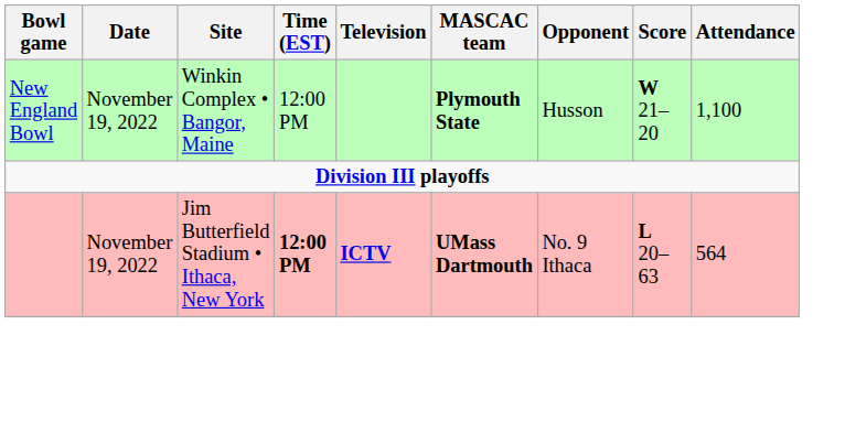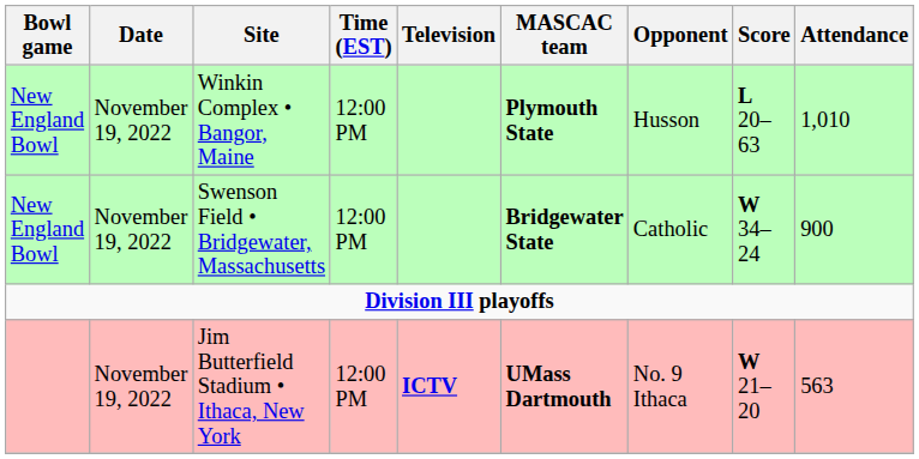 <table class="wikitable">
 <tr>
 <th>Bowl game</th>
 <th>Date</th>
 <th>Site</th>
 <th>Time (<a href='#'>EST</a>)</th>
 <th>Television</th>
 <th>MASCAC team</th>
 <th>Opponent</th>
 <th>Score</th>
 <th>Attendance</th>
 </tr>
 <tr style="background:#bfb;">
 <td><a href='#'>New England Bowl</a></td>
 <td>November 19, 2022</td>
 <td>Winkin Complex • <a href='#'>Bangor, Maine</a></td>
 <td>12:00 PM</td>
 <td></td>
 <td><strong>Plymouth State</strong></td>
 <td>Husson</td>
-<td><strong>W</strong> 21–20</td>
-<td>1,100</td>
+<td><strong>L</strong> 20–63</td>
+<td>1,010</td>
+</tr>
+<tr style="background:#bfb;">
+<td><a href='#'>New England Bowl</a></td>
+<td>November 19, 2022</td>
+<td>Swenson Field • <a href='#'>Bridgewater, Massachusetts</a></td>
+<td>12:00 PM</td>
+<td></td>
+<td><strong>Bridgewater State</strong></td>
+<td>Catholic</td>
+<td><strong>W</strong> 34–24</td>
+<td>900</td>
 </tr>
 <tr>
 <td colspan="9" style="text-align:center;"><strong><a href='#'>Division III</a> playoffs</strong></td>
 </tr>
 <tr style="background:#fbb;">
 <td></td>
 <td>November 19, 2022</td>
 <td>Jim Butterfield Stadium • <a href='#'>Ithaca, New York</a></td>
-<td><strong>12:00 PM</strong></td>
+<td>12:00 PM</td>
 <td><strong><a href='#'>ICTV</a></strong></td>
 <td><strong>UMass Dartmouth</strong></td>
 <td>No. 9 Ithaca</td>
-<td><strong>L</strong> 20–63</td>
-<td>564</td>
+<td><strong>W</strong> 21–20</td>
+<td>563</td>
 </tr>
 <tr>
 </tr>
 </table>
